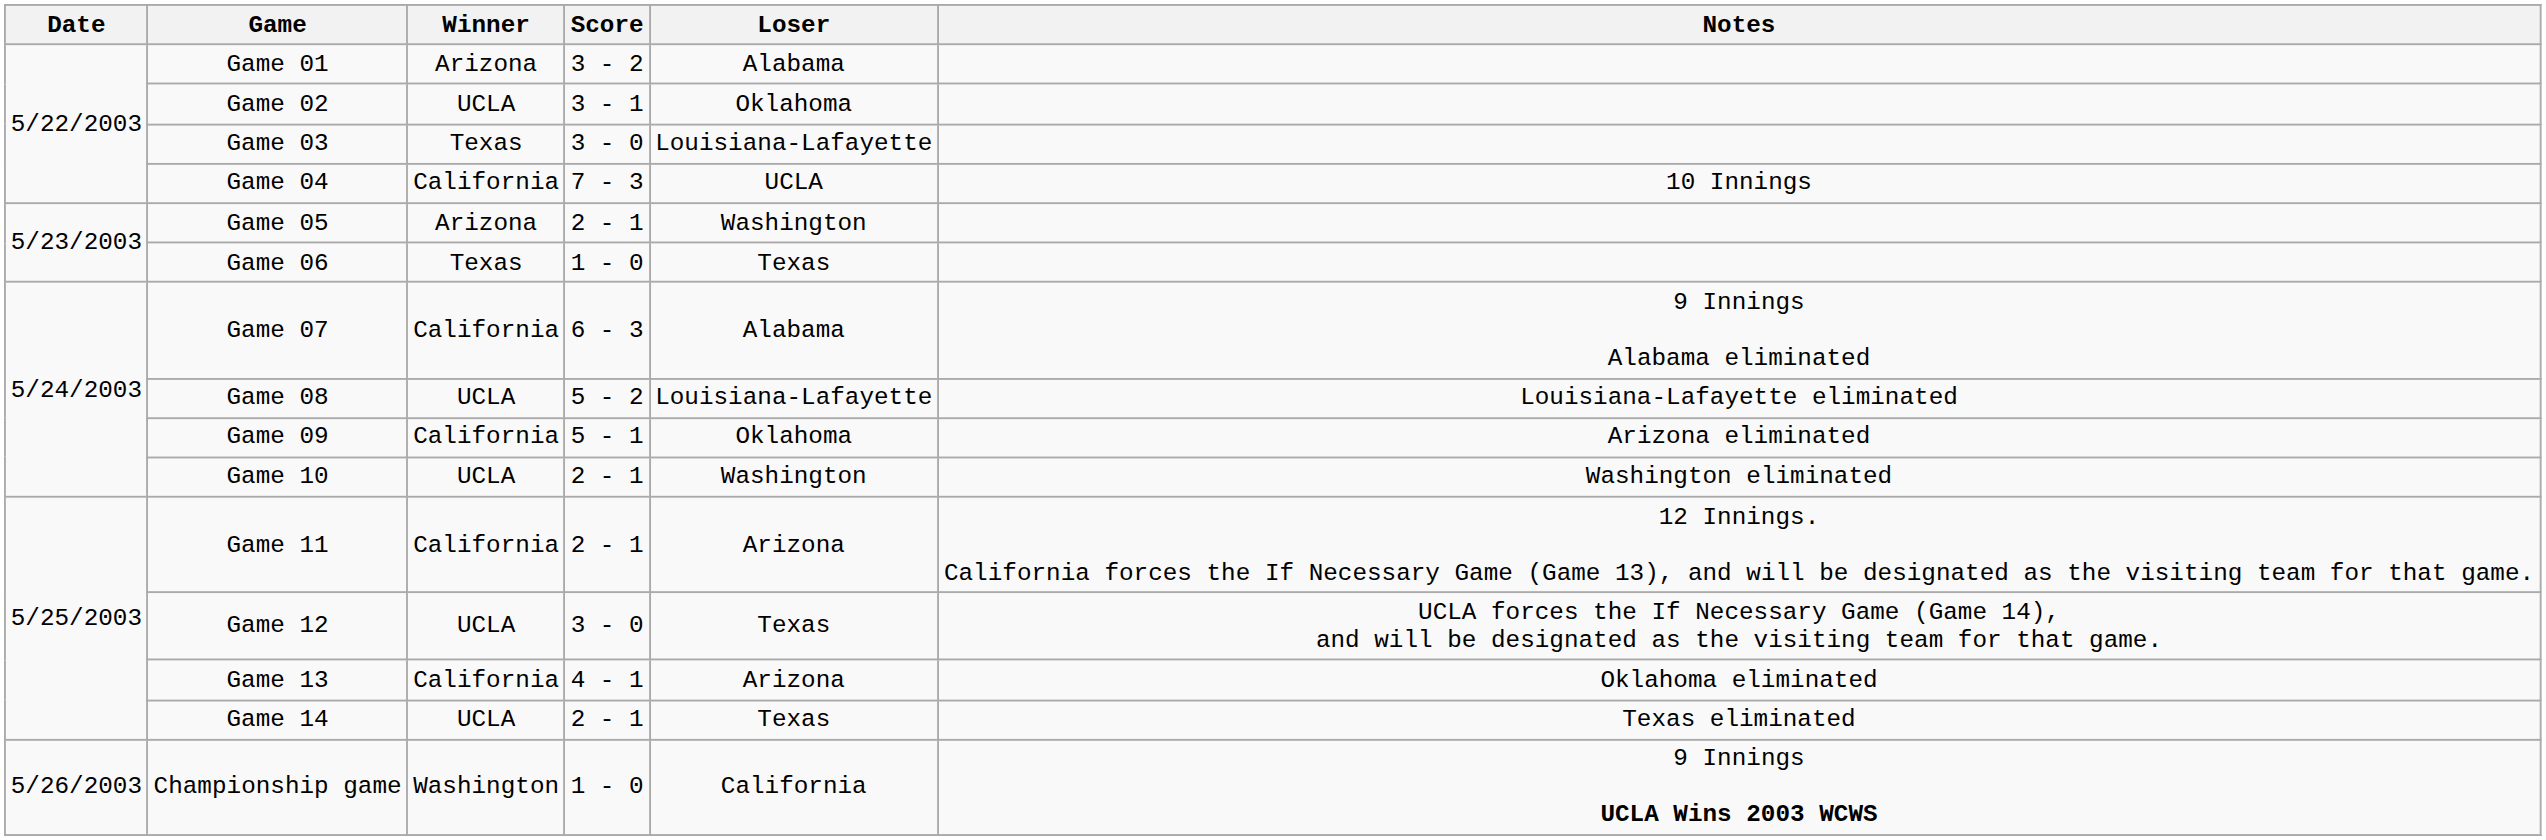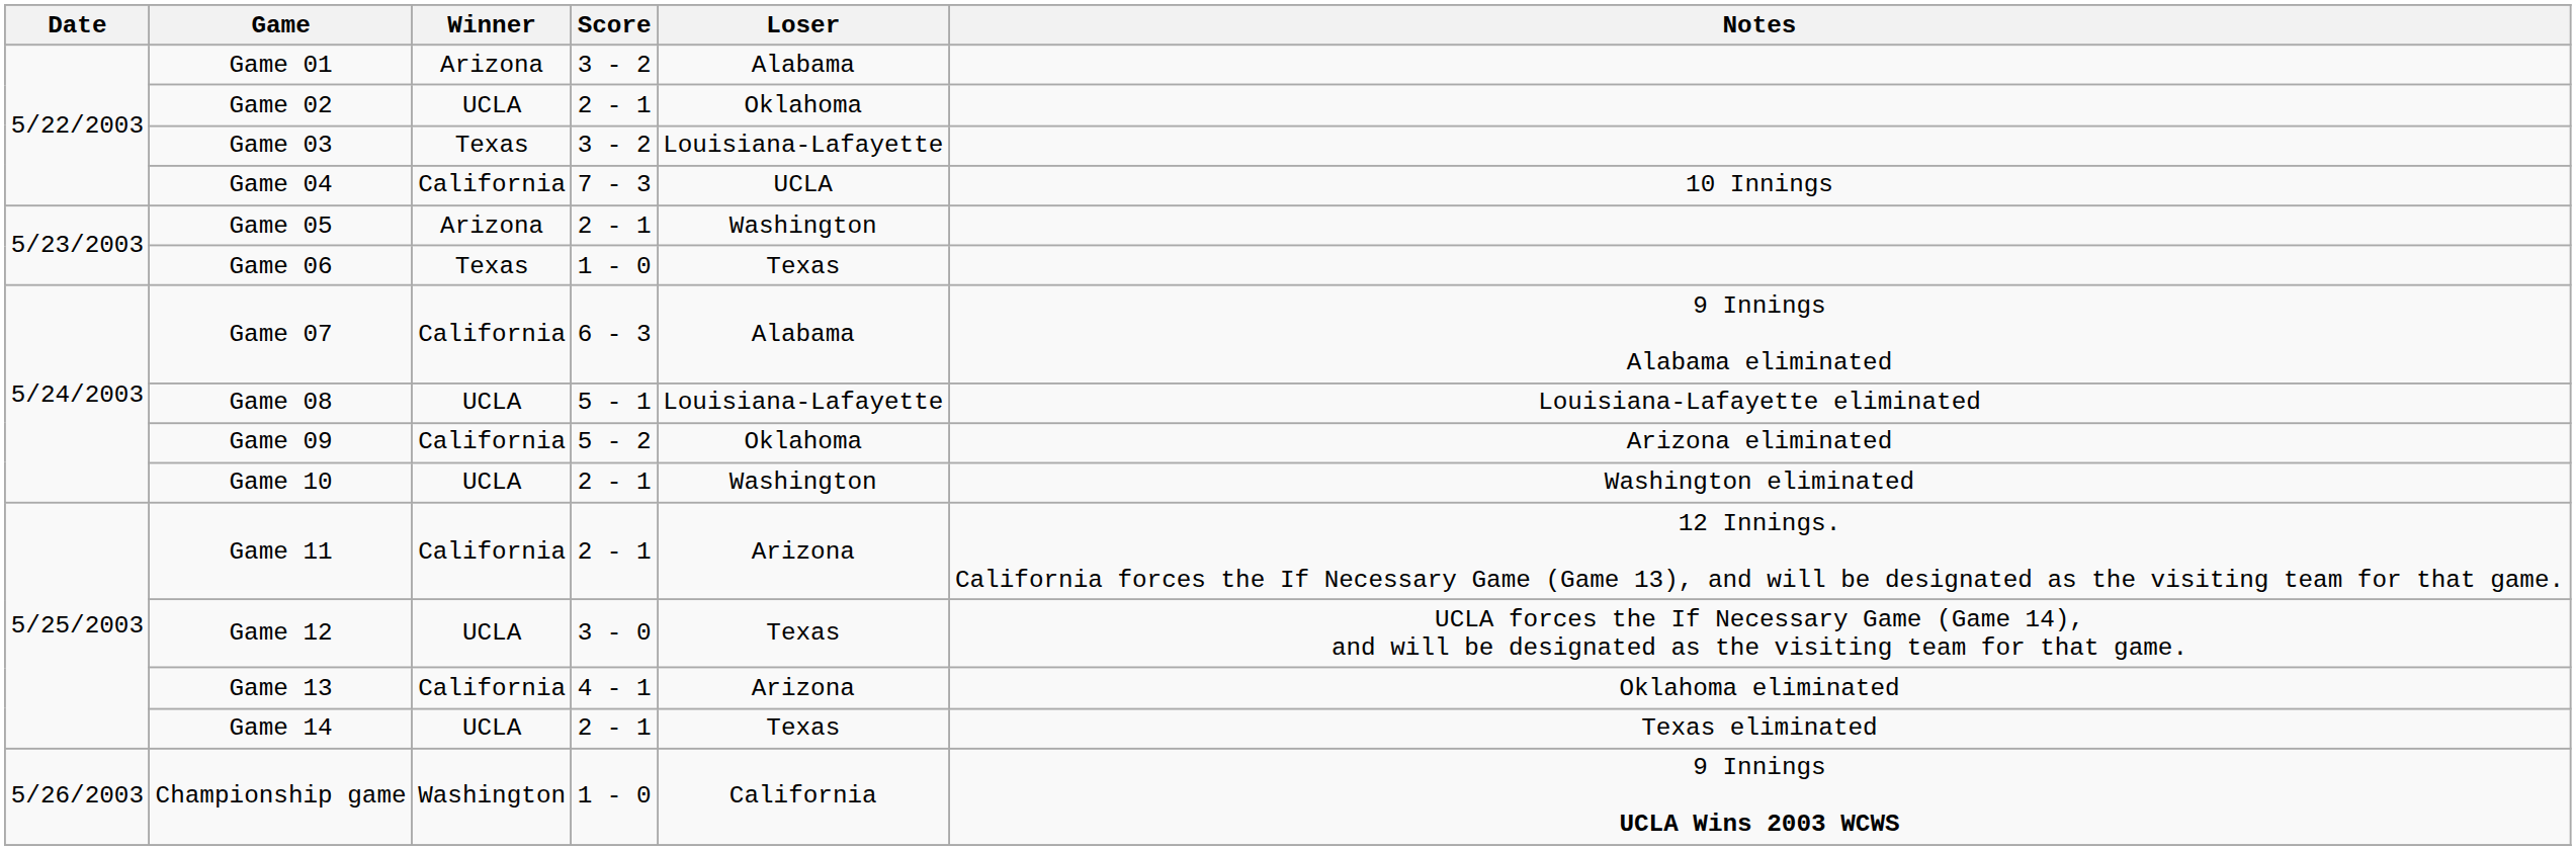 <table class="wikitable">
 <tr>
 <th>Date</th>
 <th>Game</th>
 <th>Winner</th>
 <th>Score</th>
 <th>Loser</th>
 <th>Notes</th>
 </tr>
 <tr align=center>
 <td rowspan=4>5/22/2003</td>
 <td>Game 01</td>
 <td>Arizona</td>
 <td>3 - 2</td>
 <td>Alabama</td>
 <td></td>
 </tr>
 <tr align=center>
 <td>Game 02</td>
 <td>UCLA</td>
-<td>3 - 1</td>
+<td>2 - 1</td>
 <td>Oklahoma</td>
 <td></td>
 </tr>
 <tr align=center>
 <td>Game 03</td>
 <td>Texas</td>
-<td>3 - 0</td>
+<td>3 - 2</td>
 <td>Louisiana-Lafayette</td>
 <td></td>
 </tr>
 <tr align=center>
 <td>Game 04</td>
 <td>California</td>
 <td>7 - 3</td>
 <td>UCLA</td>
 <td>10 Innings</td>
 </tr>
 <tr align=center>
 <td rowspan=2>5/23/2003</td>
 <td>Game 05</td>
 <td>Arizona</td>
 <td>2 - 1</td>
 <td>Washington</td>
 <td></td>
 </tr>
 <tr align=center>
 <td>Game 06</td>
 <td>Texas</td>
 <td>1 - 0</td>
 <td>Texas</td>
 <td></td>
 </tr>
 <tr align=center>
 <td rowspan=4>5/24/2003</td>
 <td>Game 07</td>
 <td>California</td>
 <td>6 - 3</td>
 <td>Alabama</td>
 <td>9 Innings<br><br>Alabama eliminated</td>
 </tr>
 <tr align=center>
 <td>Game 08</td>
 <td>UCLA</td>
-<td>5 - 2</td>
+<td>5 - 1</td>
 <td>Louisiana-Lafayette</td>
 <td>Louisiana-Lafayette eliminated</td>
 </tr>
 <tr align=center>
 <td>Game 09</td>
 <td>California</td>
-<td>5 - 1</td>
+<td>5 - 2</td>
 <td>Oklahoma</td>
 <td>Arizona eliminated</td>
 </tr>
 <tr align=center>
 <td>Game 10</td>
 <td>UCLA</td>
 <td>2 - 1</td>
 <td>Washington</td>
 <td>Washington eliminated</td>
 </tr>
 <tr align=center>
 <td rowspan=4>5/25/2003</td>
 <td>Game 11</td>
 <td>California</td>
 <td>2 - 1</td>
 <td>Arizona</td>
 <td>12 Innings.<br><br>California forces the If Necessary Game (Game 13), and will be designated as the visiting team for that game.</td>
 </tr>
 <tr align=center>
 <td>Game 12</td>
 <td>UCLA</td>
 <td>3 - 0</td>
 <td>Texas</td>
 <td>UCLA forces the If Necessary Game (Game 14),<br> and will be designated as the visiting team for that game.</td>
 </tr>
 <tr align=center>
 <td>Game 13</td>
 <td>California</td>
 <td>4 - 1</td>
 <td>Arizona</td>
 <td>Oklahoma eliminated</td>
 </tr>
 <tr align=center>
 <td>Game 14</td>
 <td>UCLA</td>
 <td>2 - 1</td>
 <td>Texas</td>
 <td>Texas eliminated</td>
 </tr>
 <tr align=center>
 <td>5/26/2003</td>
 <td>Championship game</td>
 <td>Washington</td>
 <td>1 - 0</td>
 <td>California</td>
 <td>9 Innings<br><br><strong>UCLA Wins 2003 WCWS</strong></td>
 </tr>
 <tr align=center>
 </tr>
 </table>
